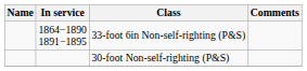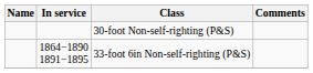 <table class="wikitable">
 <tr>
 <th>Name</th>
 <th>In service</th>
 <th>Class</th>
 <th>Comments</th>
 </tr>
 <tr>
+<td><br></td>
+<td></td>
+<td>30-foot Non-self-righting (P&S)</td>
+<td></td>
+</tr>
+<tr>
 <td></td>
 <td>1864−1890<br>1891−1895</td>
 <td>33-foot 6in Non-self-righting (P&S)</td>
 <td><br></td>
 </tr>
 <tr>
-<td><br></td>
-<td></td>
-<td>30-foot Non-self-righting (P&S)</td>
-<td></td>
-</tr>
-<tr>
 </tr>
 </table>
